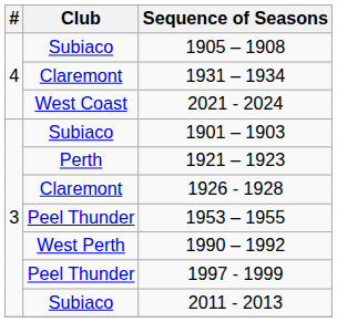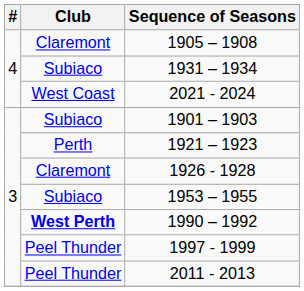 <table class="wikitable sortable" style=text-align:center>
 <tr>
 <th>#</th>
 <th>Club</th>
 <th>Sequence of Seasons</th>
 </tr>
 <tr>
 <td rowspan=3>4</td>
-<td><a href='#'>Subiaco</a></td>
+<td><a href='#'>Claremont</a></td>
 <td align=center>1905 – 1908</td>
 </tr>
 <tr>
-<td><a href='#'>Claremont</a></td>
+<td><a href='#'>Subiaco</a></td>
 <td align=center>1931 – 1934</td>
 </tr>
 <tr>
 <td><a href='#'>West Coast</a></td>
 <td align=center>2021 - 2024</td>
 </tr>
 <tr>
 <td rowspan=7>3</td>
 <td><a href='#'>Subiaco</a></td>
 <td align=center>1901 – 1903</td>
 </tr>
 <tr>
 <td><a href='#'>Perth</a></td>
 <td align=center>1921 – 1923</td>
 </tr>
 <tr>
 <td><a href='#'>Claremont</a></td>
 <td align=center>1926 - 1928</td>
 </tr>
 <tr>
-<td><a href='#'>Peel Thunder</a></td>
+<td><a href='#'>Subiaco</a></td>
 <td align=center>1953 – 1955</td>
 </tr>
 <tr>
-<td><a href='#'>West Perth</a></td>
+<td><strong><a href='#'>West Perth</a></strong></td>
 <td align=center>1990 – 1992</td>
 </tr>
 <tr>
 <td><a href='#'>Peel Thunder</a></td>
 <td align=center>1997 - 1999</td>
 </tr>
 <tr>
-<td><a href='#'>Subiaco</a></td>
+<td><a href='#'>Peel Thunder</a></td>
 <td align=center>2011 - 2013</td>
 </tr>
 <tr>
 </tr>
 </table>
